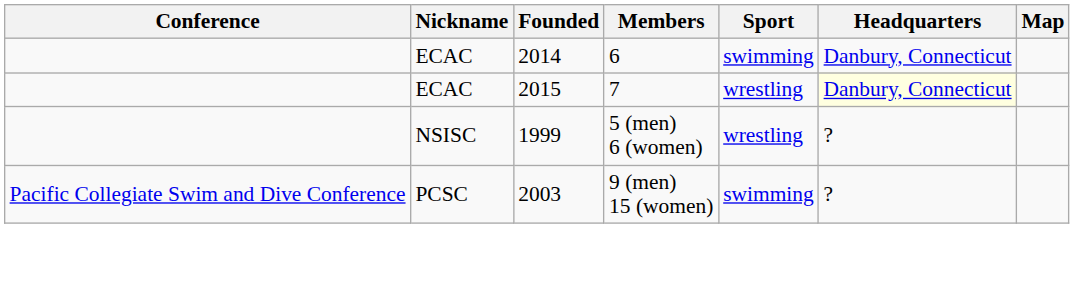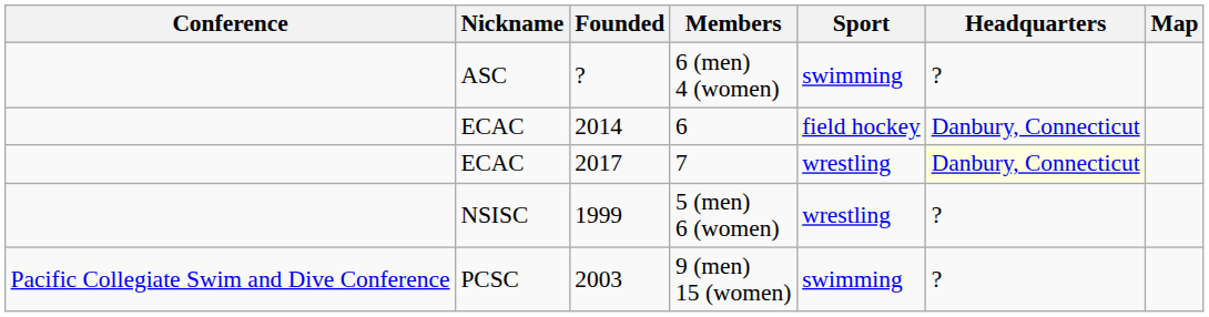 <table class="wikitable sortable">
 <tr>
 <th>Conference</th>
 <th>Nickname</th>
 <th>Founded</th>
 <th>Members</th>
 <th>Sport</th>
 <th>Headquarters</th>
 <th>Map</th>
 </tr>
 <tr>
 <td></td>
+<td>ASC</td>
+<td>?</td>
+<td>6 (men)<br>4 (women)</td>
+<td><a href='#'>swimming</a></td>
+<td>?</td>
+<td></td>
+</tr>
+<tr>
+<td></td>
 <td>ECAC</td>
 <td>2014</td>
 <td>6</td>
-<td><a href='#'>swimming</a></td>
+<td><a href='#'>field hockey</a></td>
 <td><a href='#'>Danbury, Connecticut</a></td>
 <td></td>
 </tr>
 <tr>
 <td></td>
 <td>ECAC</td>
-<td>2015</td>
+<td>2017</td>
 <td>7</td>
 <td><a href='#'>wrestling</a></td>
 <td style="background: lightyellow;"><a href='#'>Danbury, Connecticut</a></td>
 <td></td>
 </tr>
 <tr>
 <td></td>
 <td>NSISC</td>
 <td>1999</td>
 <td>5 (men)<br>6 (women)</td>
 <td><a href='#'>wrestling</a></td>
 <td>?</td>
 <td></td>
 </tr>
 <tr>
 <td><a href='#'>Pacific Collegiate Swim and Dive Conference</a></td>
 <td>PCSC</td>
 <td>2003</td>
 <td>9 (men)<br>15 (women)</td>
 <td><a href='#'>swimming</a></td>
 <td>?</td>
 <td></td>
 </tr>
 </table>
